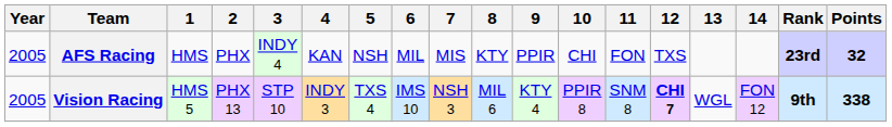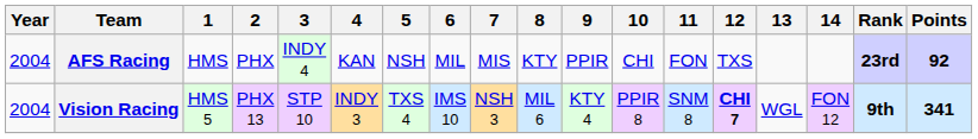 <table class="wikitable" style="text-align:center; font-size:95%">
 <tr>
 <th>Year</th>
 <th>Team</th>
 <th>1</th>
 <th>2</th>
 <th>3</th>
 <th>4</th>
 <th>5</th>
 <th>6</th>
 <th>7</th>
 <th>8</th>
 <th>9</th>
 <th>10</th>
 <th>11</th>
 <th>12</th>
 <th>13</th>
 <th>14</th>
 <th>Rank</th>
 <th>Points</th>
 </tr>
 <tr>
-<td><a href='#'>2005</a></td>
+<td><a href='#'>2004</a></td>
 <th><a href='#'>AFS Racing</a></th>
 <td><a href='#'>HMS</a></td>
 <td><a href='#'>PHX</a></td>
 <td style="background:#DFFFDF;"><a href='#'>INDY</a><br><small>4</small></td>
 <td><a href='#'>KAN</a></td>
 <td><a href='#'>NSH</a></td>
 <td><a href='#'>MIL</a></td>
 <td><a href='#'>MIS</a></td>
 <td><a href='#'>KTY</a></td>
 <td><a href='#'>PPIR</a></td>
 <td><a href='#'>CHI</a></td>
 <td><a href='#'>FON</a></td>
 <td><a href='#'>TXS</a></td>
 <td></td>
 <td></td>
 <td style="background:#CFCFFF;"><strong>23rd</strong></td>
-<td style="background:#CFCFFF;"><strong>32</strong></td>
+<td style="background:#CFCFFF;"><strong>92</strong></td>
 </tr>
 <tr>
-<td><a href='#'>2005</a></td>
+<td><a href='#'>2004</a></td>
 <th><a href='#'>Vision Racing</a></th>
 <td style="background:#DFFFDF;"><a href='#'>HMS</a><br><small>5</small></td>
 <td style="background:#EFCFFF;"><a href='#'>PHX</a><br><small>13</small></td>
 <td style="background:#EFCFFF;"><a href='#'>STP</a><br><small>10</small></td>
 <td style="background:#FFDF9F;"><a href='#'>INDY</a><br><small>3</small></td>
 <td style="background:#DFFFDF;"><a href='#'>TXS</a><br><small>4</small></td>
 <td style="background:#CFEAFF;"><a href='#'>IMS</a><br><small>10</small></td>
 <td style="background:#FFDF9F;"><a href='#'>NSH</a><br><small>3</small></td>
 <td style="background:#CFEAFF;"><a href='#'>MIL</a><br><small>6</small></td>
 <td style="background:#DFFFDF;"><a href='#'>KTY</a><br><small>4</small></td>
 <td style="background:#EFCFFF;"><a href='#'>PPIR</a><br><small>8</small></td>
 <td style="background:#CFEAFF;"><a href='#'>SNM</a><br><small>8</small></td>
 <td style="background:#EFCFFF;"><strong><a href='#'>CHI</a><br><small>7</small></strong></td>
 <td><a href='#'>WGL</a></td>
 <td style="background:#EFCFFF;"><a href='#'>FON</a><br><small>12</small></td>
 <td style="background:#CFEAFF;"><strong>9th</strong></td>
-<td style="background:#CFEAFF;"><strong>338</strong></td>
+<td style="background:#CFEAFF;"><strong>341</strong></td>
 </tr>
 <tr>
 </tr>
 </table>
